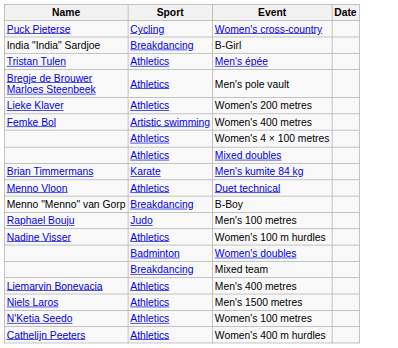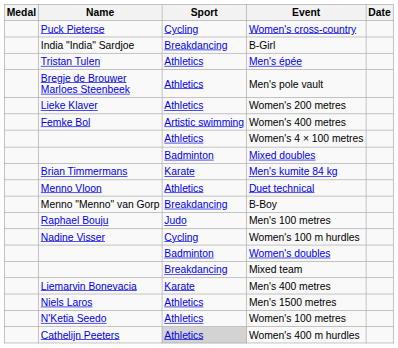 <table class="wikitable sortable" style="font-size: 95%;">
 <tr>
+<th>Medal</th>
 <th>Name</th>
 <th>Sport</th>
 <th>Event</th>
 <th>Date</th>
 </tr>
 <tr>
+<td></td>
 <td><a href='#'>Puck Pieterse</a></td>
 <td><a href='#'>Cycling</a></td>
 <td><a href='#'>Women's cross-country</a></td>
 <td></td>
 </tr>
 <tr>
+<td></td>
 <td>India "India" Sardjoe</td>
 <td><a href='#'>Breakdancing</a></td>
 <td>B-Girl</td>
 <td></td>
 </tr>
 <tr>
+<td></td>
 <td><a href='#'>Tristan Tulen</a></td>
 <td><a href='#'>Athletics</a></td>
 <td><a href='#'>Men's épée</a></td>
 <td></td>
 </tr>
 <tr>
+<td></td>
 <td><a href='#'>Bregje de Brouwer</a><br><a href='#'>Marloes Steenbeek</a></td>
 <td><a href='#'>Athletics</a></td>
 <td>Men's pole vault</td>
 <td></td>
 </tr>
 <tr>
+<td></td>
 <td><a href='#'>Lieke Klaver</a></td>
 <td><a href='#'>Athletics</a></td>
 <td>Women's 200 metres</td>
 <td></td>
 </tr>
 <tr>
+<td></td>
 <td><a href='#'>Femke Bol</a></td>
 <td><a href='#'>Artistic swimming</a></td>
 <td>Women's 400 metres</td>
 <td></td>
 </tr>
 <tr>
 <td></td>
+<td></td>
 <td><a href='#'>Athletics</a></td>
 <td>Women's 4 × 100 metres</td>
 <td></td>
 </tr>
 <tr>
 <td></td>
-<td><a href='#'>Athletics</a></td>
+<td></td>
+<td><a href='#'>Badminton</a></td>
 <td><a href='#'>Mixed doubles</a></td>
 <td></td>
 </tr>
 <tr>
+<td></td>
 <td><a href='#'>Brian Timmermans</a></td>
 <td><a href='#'>Karate</a></td>
 <td><a href='#'>Men's kumite 84 kg</a></td>
 <td></td>
 </tr>
 <tr>
+<td></td>
 <td><a href='#'>Menno Vloon</a></td>
 <td><a href='#'>Athletics</a></td>
 <td><a href='#'>Duet technical</a></td>
 <td></td>
 </tr>
 <tr>
+<td></td>
 <td>Menno "Menno" van Gorp</td>
 <td><a href='#'>Breakdancing</a></td>
 <td>B-Boy</td>
 <td></td>
 </tr>
 <tr>
+<td></td>
 <td><a href='#'>Raphael Bouju</a></td>
 <td><a href='#'>Judo</a></td>
 <td>Men's 100 metres</td>
 <td></td>
 </tr>
 <tr>
+<td></td>
 <td><a href='#'>Nadine Visser</a></td>
-<td><a href='#'>Athletics</a></td>
+<td><a href='#'>Cycling</a></td>
 <td>Women's 100 m hurdles</td>
 <td></td>
 </tr>
 <tr>
+<td></td>
 <td></td>
 <td><a href='#'>Badminton</a></td>
 <td><a href='#'>Women's doubles</a></td>
 <td></td>
 </tr>
 <tr>
 <td></td>
+<td></td>
 <td><a href='#'>Breakdancing</a></td>
 <td>Mixed team</td>
 <td></td>
 </tr>
 <tr>
+<td></td>
 <td><a href='#'>Liemarvin Bonevacia</a></td>
-<td><a href='#'>Athletics</a></td>
+<td><a href='#'>Karate</a></td>
 <td>Men's 400 metres</td>
 <td></td>
 </tr>
 <tr>
+<td></td>
 <td><a href='#'>Niels Laros</a></td>
 <td><a href='#'>Athletics</a></td>
 <td>Men's 1500 metres</td>
 <td></td>
 </tr>
 <tr>
+<td></td>
 <td><a href='#'>N'Ketia Seedo</a></td>
 <td><a href='#'>Athletics</a></td>
 <td>Women's 100 metres</td>
 <td></td>
 </tr>
 <tr>
+<td></td>
 <td><a href='#'>Cathelijn Peeters</a></td>
-<td><a href='#'>Athletics</a></td>
+<td style="background: lightgrey;"><a href='#'>Athletics</a></td>
 <td>Women's 400 m hurdles</td>
 <td></td>
 </tr>
 </table>
